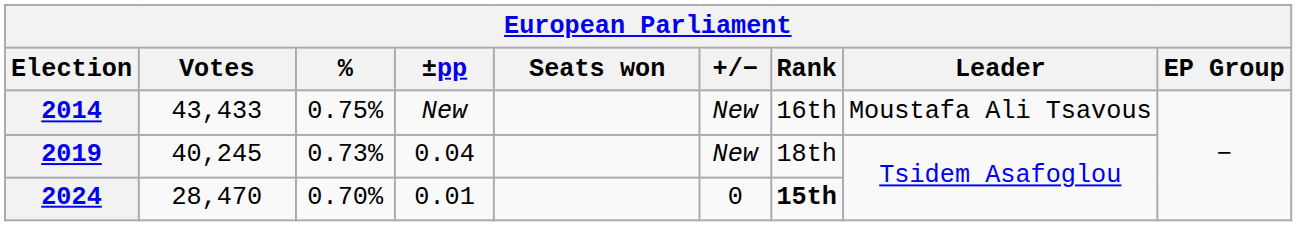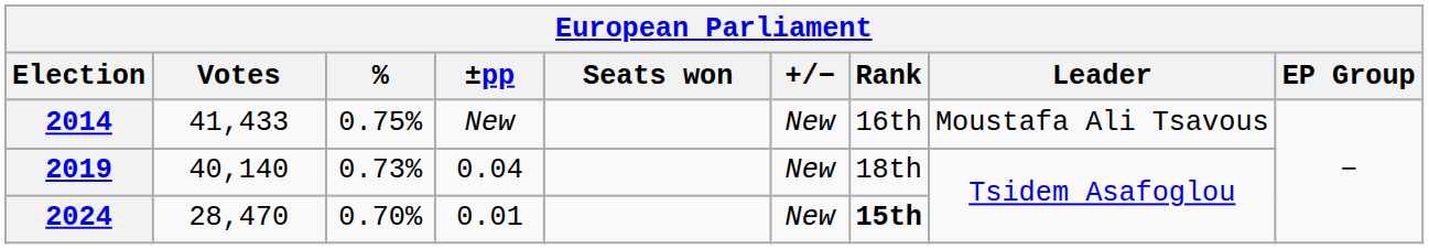 <table class="wikitable" style="text-align:center; font-size:100%; line-height:16px;">
 <tr>
 <th colspan="9"><a href='#'>European Parliament</a></th>
 </tr>
 <tr>
 <th width="60">Election</th>
 <th width="75">Votes</th>
 <th width="45">%</th>
 <th width="45">±<a href='#'>pp</a></th>
 <th width="100">Seats won</th>
 <th width="30">+/−</th>
 <th width="30">Rank</th>
 <th>Leader</th>
 <th>EP Group</th>
 </tr>
 <tr>
 <th><a href='#'>2014</a></th>
-<td>43,433</td>
+<td>41,433</td>
 <td>0.75%</td>
 <td><em>New</em></td>
 <td></td>
 <td><em>New</em></td>
 <td>16th</td>
 <td>Moustafa Ali Tsavous</td>
 <td rowspan=3>−</td>
 </tr>
 <tr>
 <th><a href='#'>2019</a></th>
-<td>40,245</td>
+<td>40,140</td>
 <td>0.73%</td>
 <td> 0.04</td>
 <td></td>
 <td><em>New</em></td>
 <td>18th</td>
 <td rowspan="2"><a href='#'>Tsidem Asafoglou</a></td>
 </tr>
 <tr>
 <th><a href='#'>2024</a></th>
 <td>28,470</td>
 <td>0.70%</td>
 <td> 0.01</td>
 <td></td>
-<td> 0</td>
+<td><em>New</em></td>
 <td><strong>15th</strong></td>
 </tr>
 </table>
